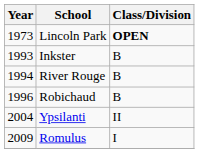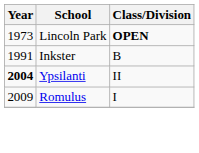 <table class="wikitable">
 <tr>
 <th>Year</th>
 <th>School</th>
 <th>Class/Division</th>
 </tr>
 <tr>
 <td>1973</td>
 <td>Lincoln Park</td>
 <td><strong>OPEN</strong></td>
 </tr>
 <tr>
-<td>1993</td>
+<td>1991</td>
 <td>Inkster</td>
 <td>B</td>
 </tr>
 <tr>
-<td>1994</td>
-<td>River Rouge</td>
-<td>B</td>
-</tr>
-<tr>
-<td>1996</td>
-<td>Robichaud</td>
-<td>B</td>
-</tr>
-<tr>
-<td>2004</td>
+<td><strong>2004</strong></td>
 <td><a href='#'>Ypsilanti</a></td>
 <td>II</td>
 </tr>
 <tr>
 <td>2009</td>
 <td><a href='#'>Romulus</a></td>
 <td>I</td>
 </tr>
 <tr>
 </tr>
 </table>
